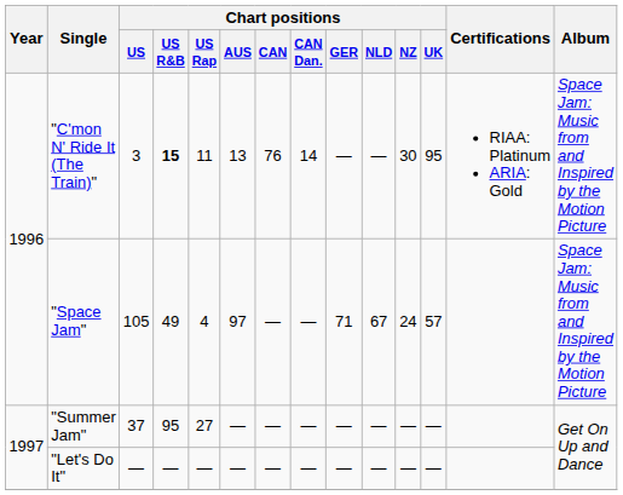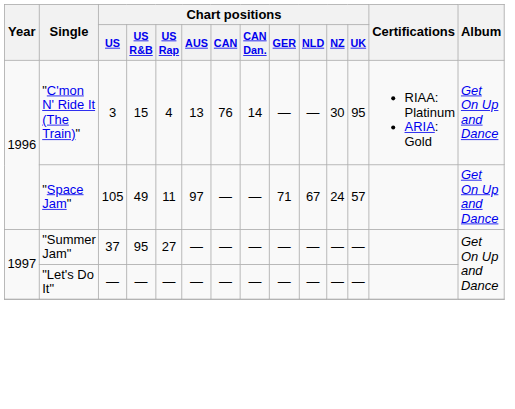 <table class="wikitable">
 <tr>
 <th rowspan="2">Year</th>
 <th rowspan="2">Single</th>
 <th colspan="10">Chart positions</th>
 <th rowspan="2">Certifications</th>
 <th rowspan="2">Album</th>
 </tr>
 <tr>
 <th width="40"><small><a href='#'>US</a></small></th>
 <th width="40"><small><a href='#'>US<br>R&B</a></small></th>
 <th width="40"><small><a href='#'>US<br>Rap</a></small></th>
 <th width="40"><small><a href='#'>AUS</a></small><br></th>
 <th width="40"><small><a href='#'>CAN</a></small><br></th>
 <th width="40"><small><a href='#'>CAN<br>Dan.</a></small><br></th>
 <th width="40"><small><a href='#'>GER</a></small></th>
 <th width="40"><small><a href='#'>NLD</a></small></th>
 <th width="40"><small><a href='#'>NZ</a></small></th>
 <th width="40"><small><a href='#'>UK</a></small></th>
 </tr>
 <tr>
 <td align="center" rowspan="2">1996</td>
 <td align="left">"<a href='#'>C'mon N' Ride It (The Train)</a>"</td>
 <td align="center">3</td>
-<td align="center"><strong>15</strong></td>
-<td align="center">11</td>
+<td align="center">15</td>
+<td align="center">4</td>
 <td align="center">13</td>
 <td align="center">76</td>
 <td align="center">14</td>
 <td align="center">—</td>
 <td align="center">—</td>
 <td align="center">30</td>
 <td align="center">95</td>
 <td><br><ul><li>RIAA: Platinum</li><li><a href='#'>ARIA</a>: Gold</li></ul></td>
-<td align="left"><em><a href='#'>Space Jam: Music from and Inspired by the Motion Picture</a></em></td>
+<td align="left"><em><a href='#'>Get On Up and Dance</a></em></td>
 </tr>
 <tr>
 <td align="left">"<a href='#'>Space Jam</a>"</td>
 <td align="center">105</td>
 <td align="center">49</td>
-<td align="center">4</td>
+<td align="center">11</td>
 <td align="center">97</td>
 <td align="center">—</td>
 <td align="center">—</td>
 <td align="center">71</td>
 <td align="center">67</td>
 <td align="center">24</td>
 <td align="center">57</td>
 <td></td>
-<td align="left"><em><a href='#'>Space Jam: Music from and Inspired by the Motion Picture</a></em></td>
+<td align="left"><em><a href='#'>Get On Up and Dance</a></em></td>
 </tr>
 <tr>
 <td align="center" rowspan="2">1997</td>
 <td align="left">"Summer Jam"</td>
 <td align="center">37</td>
 <td align="center">95</td>
 <td align="center">27</td>
 <td align="center">—</td>
 <td align="center">—</td>
 <td align="center">—</td>
 <td align="center">—</td>
 <td align="center">—</td>
 <td align="center">—</td>
 <td align="center">—</td>
 <td></td>
 <td align="left" rowspan="2"><em>Get On Up and Dance</em></td>
 </tr>
 <tr>
 <td align="left">"Let's Do It"</td>
 <td align="center">—</td>
 <td align="center">—</td>
 <td align="center">—</td>
 <td align="center">—</td>
 <td align="center">—</td>
 <td align="center">—</td>
 <td align="center">—</td>
 <td align="center">—</td>
 <td align="center">—</td>
 <td align="center">—</td>
 <td></td>
 </tr>
 <tr>
 </tr>
 </table>
